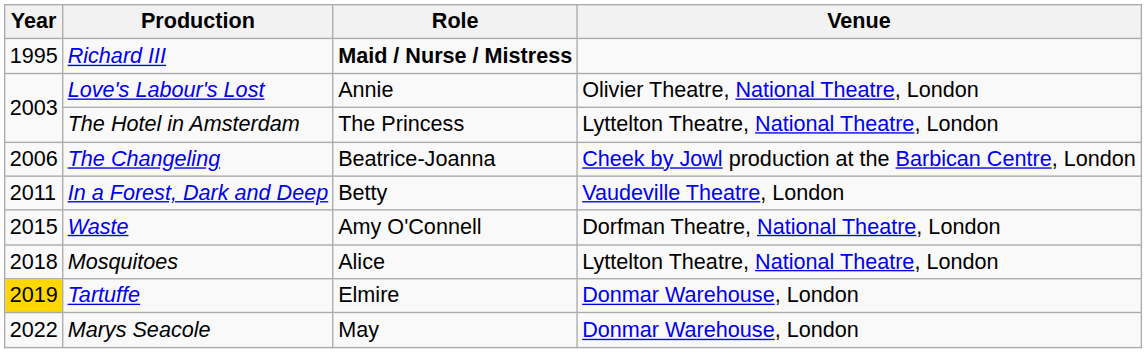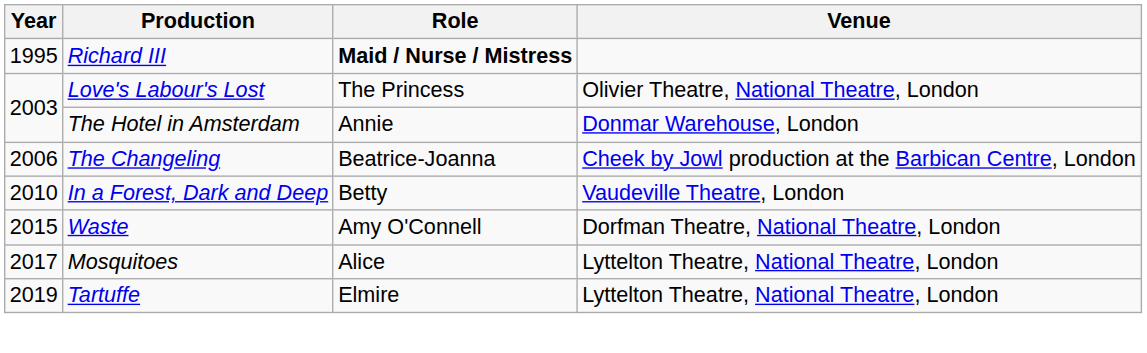 <table class="wikitable sortable">
 <tr>
 <th>Year</th>
 <th>Production</th>
 <th>Role</th>
 <th>Venue</th>
 </tr>
 <tr>
 <td>1995</td>
 <td><em><a href='#'>Richard III</a></em></td>
 <td><strong>Maid / Nurse / Mistress</strong></td>
 <td></td>
 </tr>
 <tr>
 <td rowspan="2">2003</td>
 <td><em><a href='#'>Love's Labour's Lost</a></em></td>
-<td>Annie</td>
+<td>The Princess</td>
 <td>Olivier Theatre, <a href='#'>National Theatre</a>, London</td>
 </tr>
 <tr>
 <td data-sort-value="Hotel in Amsterdamn, The"><em>The Hotel in Amsterdam</em></td>
-<td>The Princess</td>
-<td>Lyttelton Theatre, <a href='#'>National Theatre</a>, London</td>
+<td>Annie</td>
+<td><a href='#'>Donmar Warehouse</a>, London</td>
 </tr>
 <tr>
 <td>2006</td>
 <td data-sort-value="Changeling, The"><em><a href='#'>The Changeling</a></em></td>
 <td>Beatrice-Joanna</td>
 <td><a href='#'>Cheek by Jowl</a> production at the <a href='#'>Barbican Centre</a>, London</td>
 </tr>
 <tr>
-<td>2011</td>
+<td>2010</td>
 <td><em><a href='#'>In a Forest, Dark and Deep</a></em></td>
 <td>Betty</td>
 <td><a href='#'>Vaudeville Theatre</a>, London</td>
 </tr>
 <tr>
 <td>2015</td>
 <td><em><a href='#'>Waste</a></em></td>
 <td>Amy O'Connell</td>
 <td>Dorfman Theatre, <a href='#'>National Theatre</a>, London</td>
 </tr>
 <tr>
-<td>2018</td>
+<td>2017</td>
 <td><em>Mosquitoes</em></td>
 <td>Alice</td>
 <td>Lyttelton Theatre, <a href='#'>National Theatre</a>, London</td>
 </tr>
 <tr>
-<td style="background: gold;">2019</td>
+<td>2019</td>
 <td><em><a href='#'>Tartuffe</a></em></td>
 <td>Elmire</td>
-<td><a href='#'>Donmar Warehouse</a>, London</td>
-</tr>
-<tr>
-<td>2022</td>
-<td><em>Marys Seacole</em></td>
-<td>May</td>
-<td><a href='#'>Donmar Warehouse</a>, London</td>
+<td>Lyttelton Theatre, <a href='#'>National Theatre</a>, London</td>
 </tr>
 </table>
